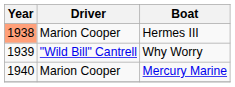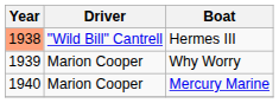 <table class="wikitable">
 <tr>
 <th>Year</th>
 <th>Driver</th>
 <th>Boat</th>
 </tr>
 <tr>
 <td style="background: lightsalmon;">1938</td>
-<td>Marion Cooper</td>
+<td><a href='#'>"Wild Bill" Cantrell</a></td>
 <td>Hermes III</td>
 </tr>
 <tr>
 <td>1939</td>
-<td><a href='#'>"Wild Bill" Cantrell</a></td>
+<td>Marion Cooper</td>
 <td>Why Worry</td>
 </tr>
 <tr>
 <td>1940</td>
 <td>Marion Cooper</td>
 <td><a href='#'>Mercury Marine</a></td>
 </tr>
 <tr>
 </tr>
 </table>
